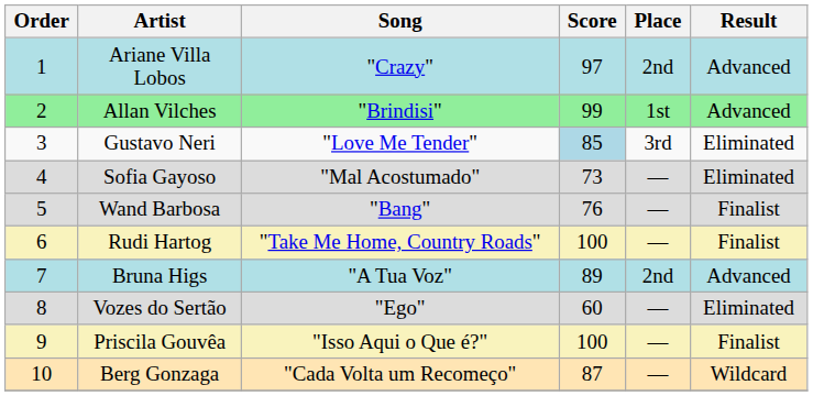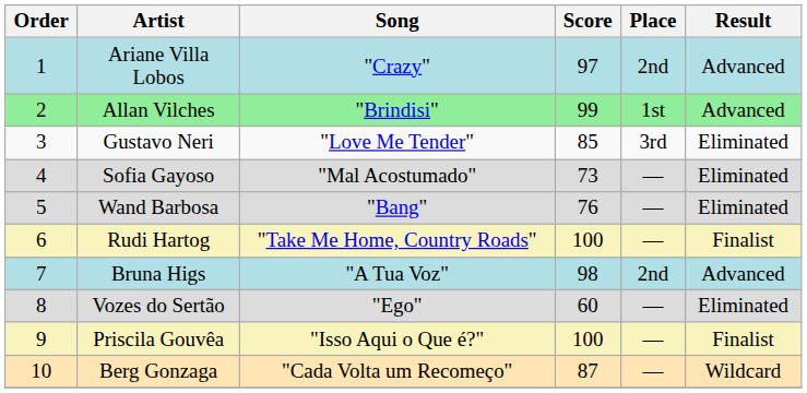 <table class="wikitable" style="text-align:center; width:70%;">
 <tr>
 <th scope="col" width="05%">Order</th>
 <th scope="col" width="17%">Artist</th>
 <th scope="col" width="33%">Song</th>
 <th scope="col" width="05%">Score</th>
 <th scope="col" width="05%">Place</th>
 <th scope="col" width="10%">Result</th>
 </tr>
 <tr bgcolor=B0E0E6>
 <td>1</td>
 <td>Ariane Villa Lobos</td>
 <td>"<a href='#'>Crazy</a>"</td>
 <td>97</td>
 <td>2nd</td>
 <td>Advanced</td>
 </tr>
 <tr bgcolor=90EE9B>
 <td>2</td>
 <td>Allan Vilches</td>
 <td>"<a href='#'>Brindisi</a>"</td>
 <td>99</td>
 <td>1st</td>
 <td>Advanced</td>
 </tr>
 <tr>
 <td>3</td>
 <td>Gustavo Neri</td>
 <td>"<a href='#'>Love Me Tender</a>"</td>
-<td style="background: lightblue;">85</td>
+<td>85</td>
 <td>3rd</td>
 <td>Eliminated</td>
 </tr>
 <tr bgcolor=DCDCDC>
 <td>4</td>
 <td>Sofia Gayoso</td>
 <td>"Mal Acostumado"</td>
 <td>73</td>
 <td>—</td>
 <td>Eliminated</td>
 </tr>
 <tr bgcolor=DCDCDC>
 <td>5</td>
 <td>Wand Barbosa</td>
 <td>"<a href='#'>Bang</a>"</td>
 <td>76</td>
 <td>—</td>
-<td>Finalist</td>
+<td>Eliminated</td>
 </tr>
 <tr bgcolor=F9F3BD>
 <td>6</td>
 <td>Rudi Hartog</td>
 <td>"<a href='#'>Take Me Home, Country Roads</a>"</td>
 <td>100</td>
 <td>—</td>
 <td>Finalist</td>
 </tr>
 <tr bgcolor=B0E0E6>
 <td>7</td>
 <td>Bruna Higs</td>
 <td>"A Tua Voz"</td>
-<td>89</td>
+<td>98</td>
 <td>2nd</td>
 <td>Advanced</td>
 </tr>
 <tr bgcolor=DCDCDC>
 <td>8</td>
 <td>Vozes do Sertão</td>
 <td>"Ego"</td>
 <td>60</td>
 <td>—</td>
 <td>Eliminated</td>
 </tr>
 <tr bgcolor=F9F3BD>
 <td>9</td>
 <td>Priscila Gouvêa</td>
 <td>"Isso Aqui o Que é?"</td>
 <td>100</td>
 <td>—</td>
 <td>Finalist</td>
 </tr>
 <tr bgcolor=FFE5B4>
 <td>10</td>
 <td>Berg Gonzaga</td>
 <td>"Cada Volta um Recomeço"</td>
 <td>87</td>
 <td>—</td>
 <td>Wildcard</td>
 </tr>
 <tr>
 </tr>
 </table>
